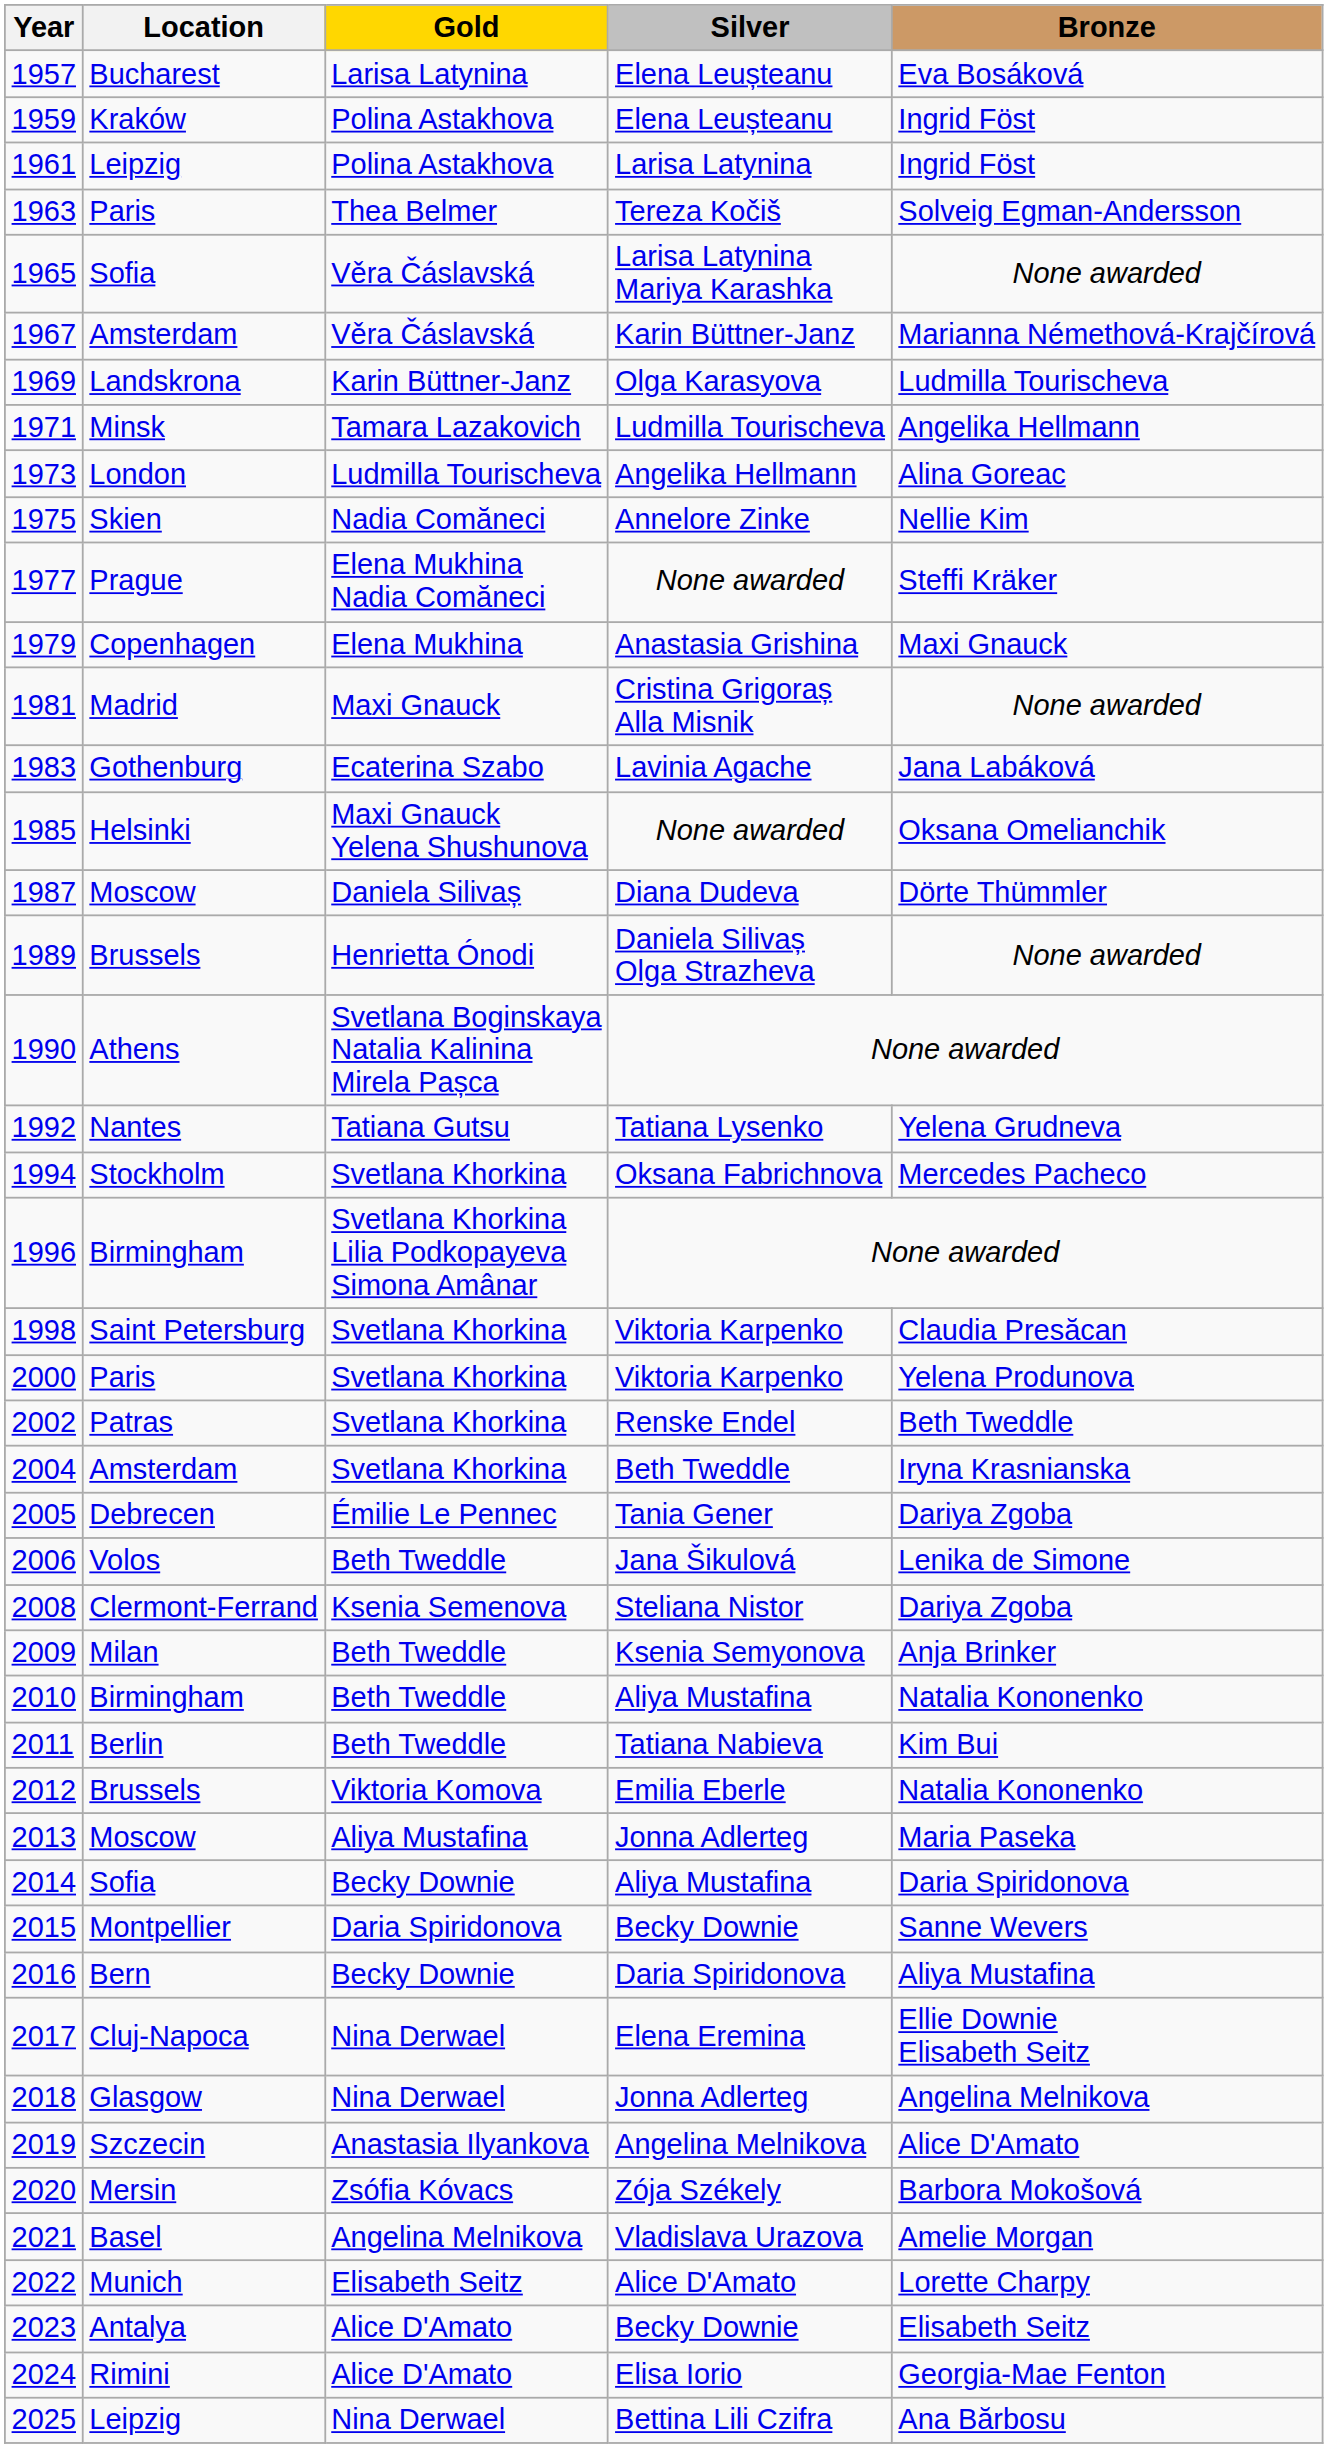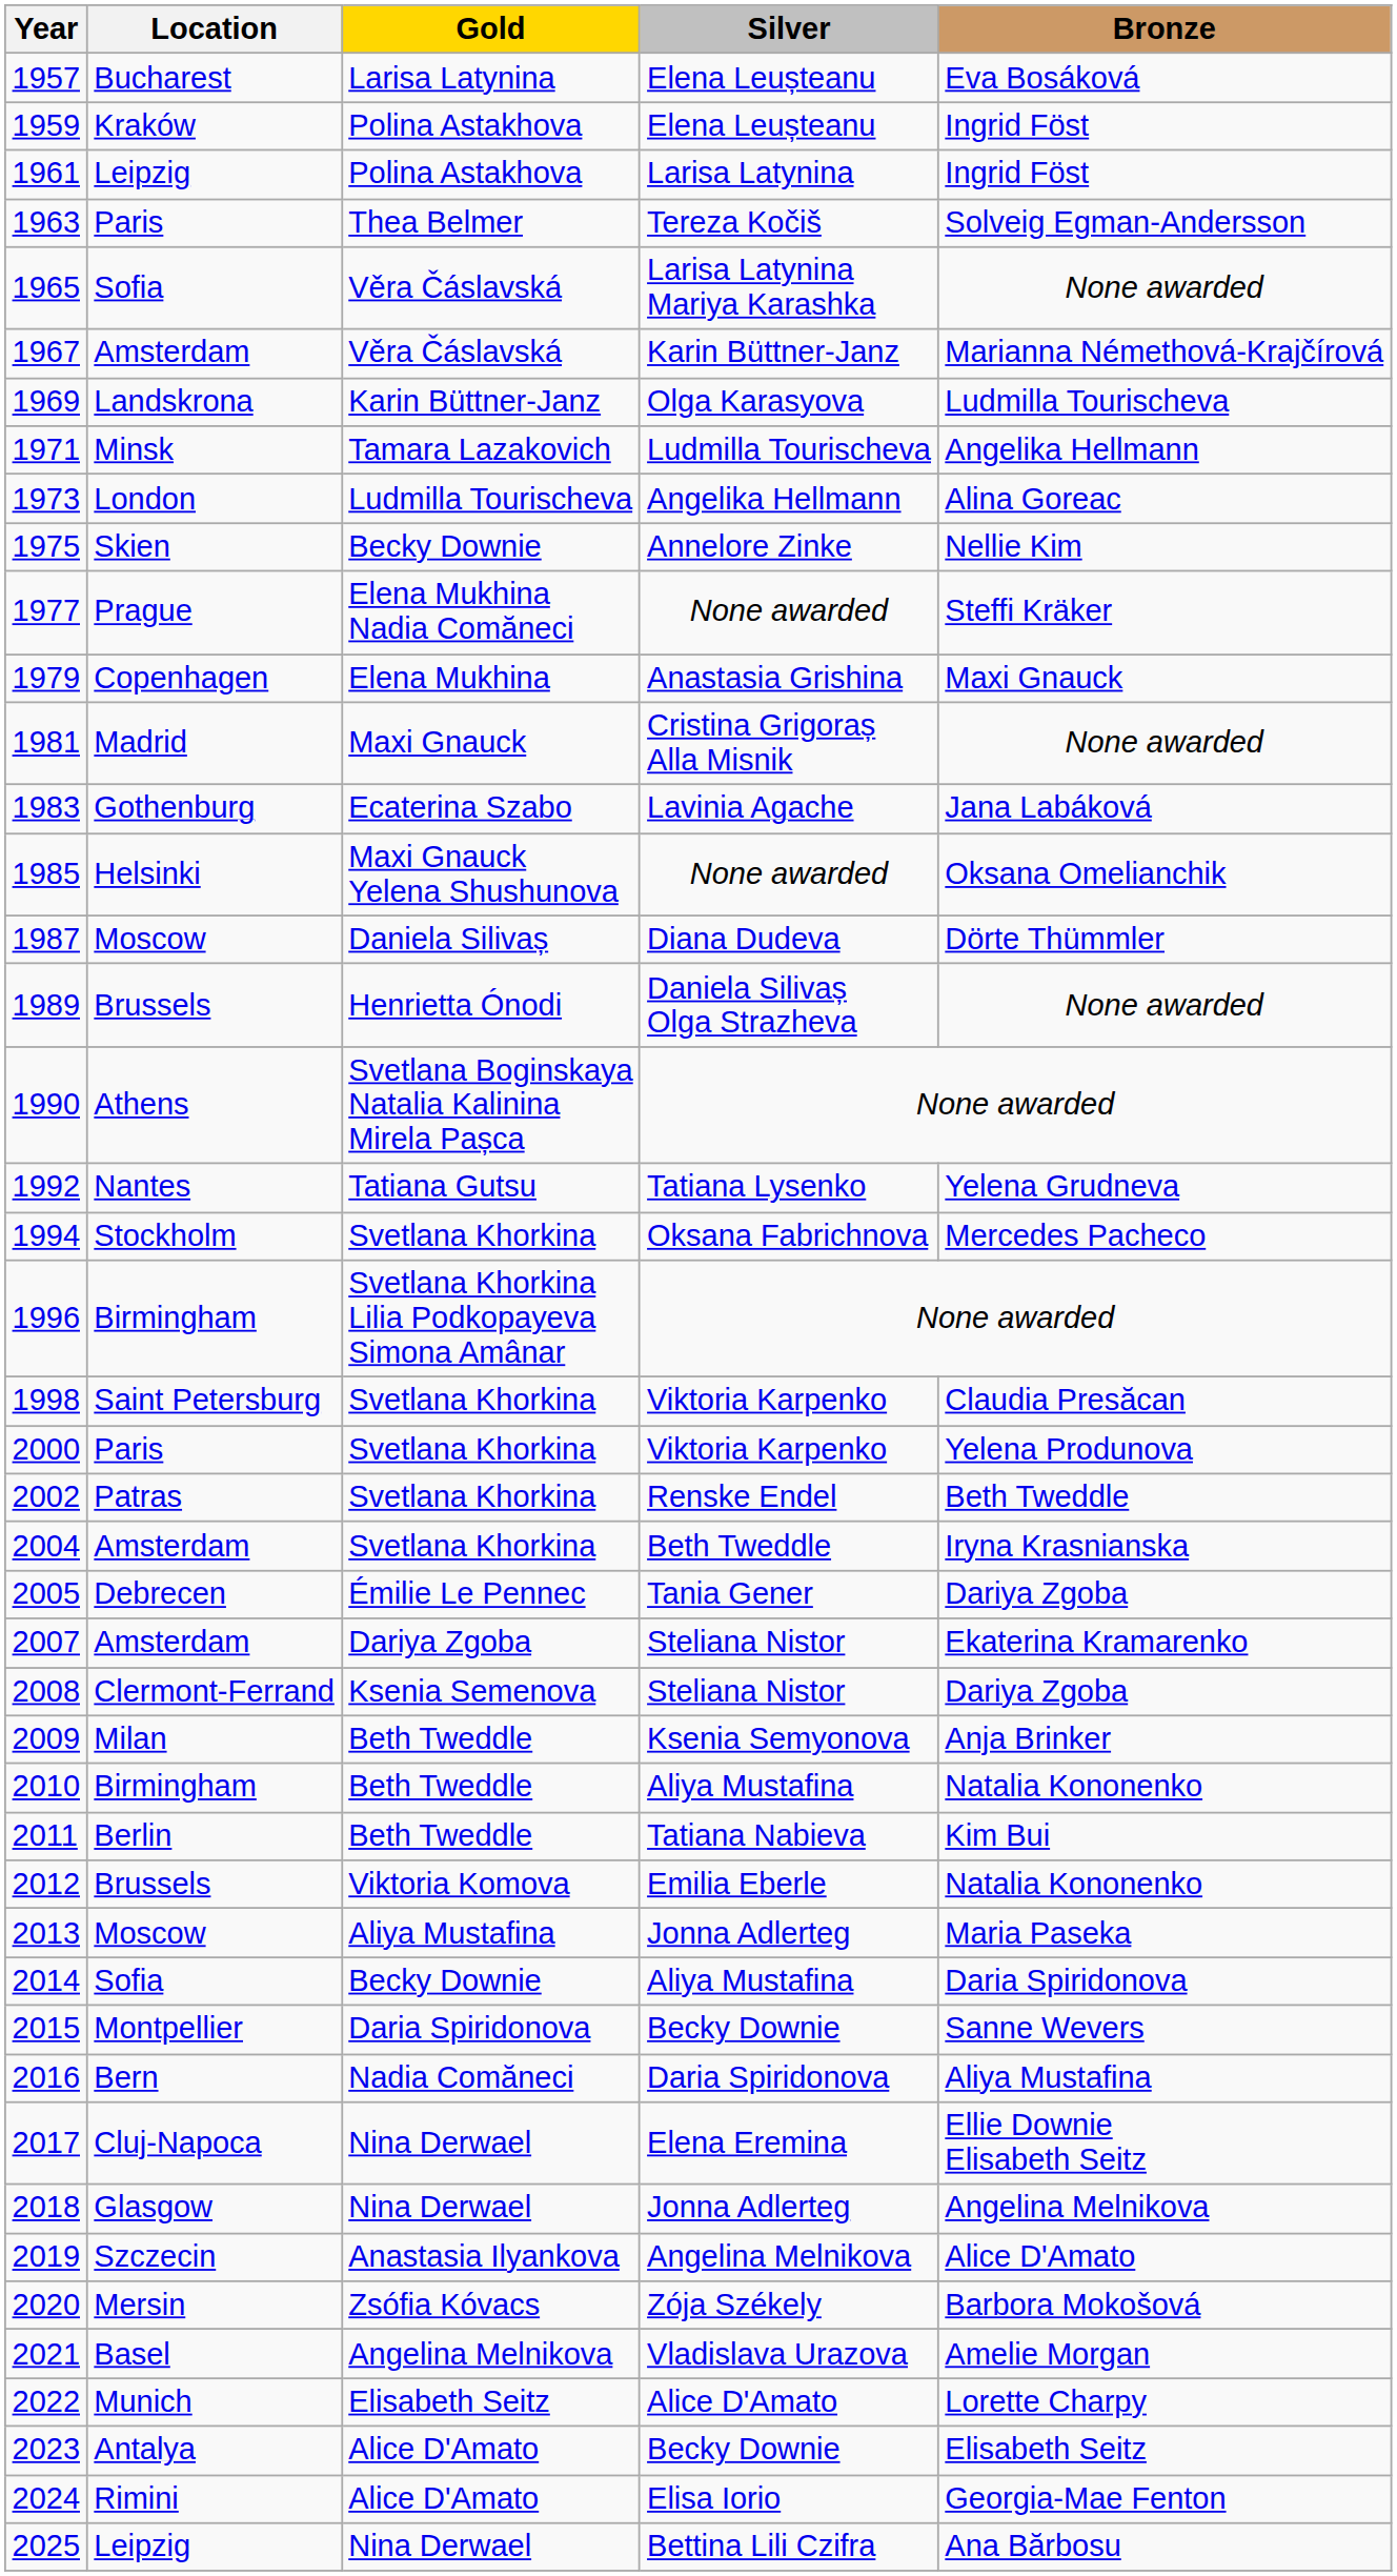 <table class="wikitable">
 <tr>
 <th>Year</th>
 <th>Location</th>
 <th style="background-color:gold;">Gold</th>
 <th style="background-color:silver;">Silver</th>
 <th style="background-color:#cc9966;">Bronze</th>
 </tr>
 <tr>
 <td><a href='#'>1957</a></td>
 <td> <a href='#'>Bucharest</a></td>
 <td> <a href='#'>Larisa Latynina</a></td>
 <td> <a href='#'>Elena Leușteanu</a></td>
 <td> <a href='#'>Eva Bosáková</a></td>
 </tr>
 <tr>
 <td><a href='#'>1959</a></td>
 <td> <a href='#'>Kraków</a></td>
 <td> <a href='#'>Polina Astakhova</a></td>
 <td> <a href='#'>Elena Leușteanu</a></td>
 <td> <a href='#'>Ingrid Föst</a></td>
 </tr>
 <tr>
 <td><a href='#'>1961</a></td>
 <td> <a href='#'>Leipzig</a></td>
 <td> <a href='#'>Polina Astakhova</a></td>
 <td> <a href='#'>Larisa Latynina</a></td>
 <td> <a href='#'>Ingrid Föst</a></td>
 </tr>
 <tr>
 <td><a href='#'>1963</a></td>
 <td> <a href='#'>Paris</a></td>
 <td> <a href='#'>Thea Belmer</a></td>
 <td> <a href='#'>Tereza Kočiš</a></td>
 <td> <a href='#'>Solveig Egman-Andersson</a></td>
 </tr>
 <tr>
 <td><a href='#'>1965</a></td>
 <td> <a href='#'>Sofia</a></td>
 <td> <a href='#'>Věra Čáslavská</a></td>
 <td> <a href='#'>Larisa Latynina</a> <br>  <a href='#'>Mariya Karashka</a></td>
 <td align="center"><em>None awarded</em></td>
 </tr>
 <tr>
 <td><a href='#'>1967</a></td>
 <td> <a href='#'>Amsterdam</a></td>
 <td> <a href='#'>Věra Čáslavská</a></td>
 <td> <a href='#'>Karin Büttner-Janz</a></td>
 <td> <a href='#'>Marianna Némethová-Krajčírová</a></td>
 </tr>
 <tr>
 <td><a href='#'>1969</a></td>
 <td> <a href='#'>Landskrona</a></td>
 <td> <a href='#'>Karin Büttner-Janz</a></td>
 <td> <a href='#'>Olga Karasyova</a></td>
 <td> <a href='#'>Ludmilla Tourischeva</a></td>
 </tr>
 <tr>
 <td><a href='#'>1971</a></td>
 <td> <a href='#'>Minsk</a></td>
 <td> <a href='#'>Tamara Lazakovich</a></td>
 <td> <a href='#'>Ludmilla Tourischeva</a></td>
 <td> <a href='#'>Angelika Hellmann</a></td>
 </tr>
 <tr>
 <td><a href='#'>1973</a></td>
 <td> <a href='#'>London</a></td>
 <td> <a href='#'>Ludmilla Tourischeva</a></td>
 <td> <a href='#'>Angelika Hellmann</a></td>
 <td> <a href='#'>Alina Goreac</a></td>
 </tr>
 <tr>
 <td><a href='#'>1975</a></td>
 <td> <a href='#'>Skien</a></td>
-<td> <a href='#'>Nadia Comăneci</a></td>
+<td> <a href='#'>Becky Downie</a></td>
 <td> <a href='#'>Annelore Zinke</a></td>
 <td> <a href='#'>Nellie Kim</a></td>
 </tr>
 <tr>
 <td><a href='#'>1977</a></td>
 <td> <a href='#'>Prague</a></td>
 <td> <a href='#'>Elena Mukhina</a> <br>  <a href='#'>Nadia Comăneci</a></td>
 <td align="center"><em>None awarded</em></td>
 <td> <a href='#'>Steffi Kräker</a></td>
 </tr>
 <tr>
 <td><a href='#'>1979</a></td>
 <td> <a href='#'>Copenhagen</a></td>
 <td> <a href='#'>Elena Mukhina</a></td>
 <td> <a href='#'>Anastasia Grishina</a></td>
 <td> <a href='#'>Maxi Gnauck</a></td>
 </tr>
 <tr>
 <td><a href='#'>1981</a></td>
 <td> <a href='#'>Madrid</a></td>
 <td> <a href='#'>Maxi Gnauck</a></td>
 <td> <a href='#'>Cristina Grigoraș</a> <br>  <a href='#'>Alla Misnik</a></td>
 <td align="center"><em>None awarded</em></td>
 </tr>
 <tr>
 <td><a href='#'>1983</a></td>
 <td> <a href='#'>Gothenburg</a></td>
 <td> <a href='#'>Ecaterina Szabo</a></td>
 <td> <a href='#'>Lavinia Agache</a></td>
 <td> <a href='#'>Jana Labáková</a></td>
 </tr>
 <tr>
 <td><a href='#'>1985</a></td>
 <td> <a href='#'>Helsinki</a></td>
 <td> <a href='#'>Maxi Gnauck</a> <br>  <a href='#'>Yelena Shushunova</a></td>
 <td align="center"><em>None awarded</em></td>
 <td> <a href='#'>Oksana Omelianchik</a></td>
 </tr>
 <tr>
 <td><a href='#'>1987</a></td>
 <td> <a href='#'>Moscow</a></td>
 <td> <a href='#'>Daniela Silivaș</a></td>
 <td> <a href='#'>Diana Dudeva</a></td>
 <td> <a href='#'>Dörte Thümmler</a></td>
 </tr>
 <tr>
 <td><a href='#'>1989</a></td>
 <td> <a href='#'>Brussels</a></td>
 <td> <a href='#'>Henrietta Ónodi</a></td>
 <td> <a href='#'>Daniela Silivaș</a> <br>  <a href='#'>Olga Strazheva</a></td>
 <td align="center"><em>None awarded</em></td>
 </tr>
 <tr>
 <td><a href='#'>1990</a></td>
 <td> <a href='#'>Athens</a></td>
 <td> <a href='#'>Svetlana Boginskaya</a> <br>  <a href='#'>Natalia Kalinina</a> <br>  <a href='#'>Mirela Pașca</a></td>
 <td align="center" colspan="2"><em>None awarded</em></td>
 </tr>
 <tr>
 <td><a href='#'>1992</a></td>
 <td> <a href='#'>Nantes</a></td>
 <td> <a href='#'>Tatiana Gutsu</a></td>
 <td> <a href='#'>Tatiana Lysenko</a></td>
 <td> <a href='#'>Yelena Grudneva</a></td>
 </tr>
 <tr>
 <td><a href='#'>1994</a></td>
 <td> <a href='#'>Stockholm</a></td>
 <td> <a href='#'>Svetlana Khorkina</a></td>
 <td> <a href='#'>Oksana Fabrichnova</a></td>
 <td> <a href='#'>Mercedes Pacheco</a></td>
 </tr>
 <tr>
 <td><a href='#'>1996</a></td>
 <td> <a href='#'>Birmingham</a></td>
 <td> <a href='#'>Svetlana Khorkina</a> <br>  <a href='#'>Lilia Podkopayeva</a> <br>  <a href='#'>Simona Amânar</a></td>
 <td align="center" colspan="2"><em>None awarded</em></td>
 </tr>
 <tr>
 <td><a href='#'>1998</a></td>
 <td> <a href='#'>Saint Petersburg</a></td>
 <td> <a href='#'>Svetlana Khorkina</a></td>
 <td> <a href='#'>Viktoria Karpenko</a></td>
 <td> <a href='#'>Claudia Presăcan</a></td>
 </tr>
 <tr>
 <td><a href='#'>2000</a></td>
 <td> <a href='#'>Paris</a></td>
 <td> <a href='#'>Svetlana Khorkina</a></td>
 <td> <a href='#'>Viktoria Karpenko</a></td>
 <td> <a href='#'>Yelena Produnova</a></td>
 </tr>
 <tr>
 <td><a href='#'>2002</a></td>
 <td> <a href='#'>Patras</a></td>
 <td> <a href='#'>Svetlana Khorkina</a></td>
 <td> <a href='#'>Renske Endel</a></td>
 <td> <a href='#'>Beth Tweddle</a></td>
 </tr>
 <tr>
 <td><a href='#'>2004</a></td>
 <td> <a href='#'>Amsterdam</a></td>
 <td> <a href='#'>Svetlana Khorkina</a></td>
 <td> <a href='#'>Beth Tweddle</a></td>
 <td> <a href='#'>Iryna Krasnianska</a></td>
 </tr>
 <tr>
 <td><a href='#'>2005</a></td>
 <td> <a href='#'>Debrecen</a></td>
 <td> <a href='#'>Émilie Le Pennec</a></td>
 <td> <a href='#'>Tania Gener</a></td>
 <td> <a href='#'>Dariya Zgoba</a></td>
 </tr>
 <tr>
-<td><a href='#'>2006</a></td>
-<td> <a href='#'>Volos</a></td>
-<td> <a href='#'>Beth Tweddle</a></td>
-<td> <a href='#'>Jana Šikulová</a></td>
-<td> <a href='#'>Lenika de Simone</a></td>
+<td><a href='#'>2007</a></td>
+<td> <a href='#'>Amsterdam</a></td>
+<td> <a href='#'>Dariya Zgoba</a></td>
+<td> <a href='#'>Steliana Nistor</a></td>
+<td> <a href='#'>Ekaterina Kramarenko</a></td>
 </tr>
 <tr>
 <td><a href='#'>2008</a></td>
 <td> <a href='#'>Clermont-Ferrand</a></td>
 <td> <a href='#'>Ksenia Semenova</a></td>
 <td> <a href='#'>Steliana Nistor</a></td>
 <td> <a href='#'>Dariya Zgoba</a></td>
 </tr>
 <tr>
 <td><a href='#'>2009</a></td>
 <td> <a href='#'>Milan</a></td>
 <td> <a href='#'>Beth Tweddle</a></td>
 <td> <a href='#'>Ksenia Semyonova</a></td>
 <td> <a href='#'>Anja Brinker</a></td>
 </tr>
 <tr>
 <td><a href='#'>2010</a></td>
 <td> <a href='#'>Birmingham</a></td>
 <td> <a href='#'>Beth Tweddle</a></td>
 <td> <a href='#'>Aliya Mustafina</a></td>
 <td> <a href='#'>Natalia Kononenko</a></td>
 </tr>
 <tr>
 <td><a href='#'>2011</a></td>
 <td> <a href='#'>Berlin</a></td>
 <td> <a href='#'>Beth Tweddle</a></td>
 <td> <a href='#'>Tatiana Nabieva</a></td>
 <td> <a href='#'>Kim Bui</a></td>
 </tr>
 <tr>
 <td><a href='#'>2012</a></td>
 <td> <a href='#'>Brussels</a></td>
 <td> <a href='#'>Viktoria Komova</a></td>
 <td> <a href='#'>Emilia Eberle</a></td>
 <td> <a href='#'>Natalia Kononenko</a></td>
 </tr>
 <tr>
 <td><a href='#'>2013</a></td>
 <td> <a href='#'>Moscow</a></td>
 <td> <a href='#'>Aliya Mustafina</a></td>
 <td> <a href='#'>Jonna Adlerteg</a></td>
 <td> <a href='#'>Maria Paseka</a></td>
 </tr>
 <tr>
 <td><a href='#'>2014</a></td>
 <td> <a href='#'>Sofia</a></td>
 <td> <a href='#'>Becky Downie</a></td>
 <td> <a href='#'>Aliya Mustafina</a></td>
 <td> <a href='#'>Daria Spiridonova</a></td>
 </tr>
 <tr>
 <td><a href='#'>2015</a></td>
 <td> <a href='#'>Montpellier</a></td>
 <td> <a href='#'>Daria Spiridonova</a></td>
 <td> <a href='#'>Becky Downie</a></td>
 <td> <a href='#'>Sanne Wevers</a></td>
 </tr>
 <tr>
 <td><a href='#'>2016</a></td>
 <td> <a href='#'>Bern</a></td>
-<td> <a href='#'>Becky Downie</a></td>
+<td> <a href='#'>Nadia Comăneci</a></td>
 <td> <a href='#'>Daria Spiridonova</a></td>
 <td> <a href='#'>Aliya Mustafina</a></td>
 </tr>
 <tr>
 <td><a href='#'>2017</a></td>
 <td> <a href='#'>Cluj-Napoca</a></td>
 <td> <a href='#'>Nina Derwael</a></td>
 <td> <a href='#'>Elena Eremina</a></td>
 <td> <a href='#'>Ellie Downie</a> <br>  <a href='#'>Elisabeth Seitz</a></td>
 </tr>
 <tr>
 <td><a href='#'>2018</a></td>
 <td> <a href='#'>Glasgow</a></td>
 <td> <a href='#'>Nina Derwael</a></td>
 <td> <a href='#'>Jonna Adlerteg</a></td>
 <td> <a href='#'>Angelina Melnikova</a></td>
 </tr>
 <tr>
 <td><a href='#'>2019</a></td>
 <td> <a href='#'>Szczecin</a></td>
 <td> <a href='#'>Anastasia Ilyankova</a></td>
 <td> <a href='#'>Angelina Melnikova</a></td>
 <td> <a href='#'>Alice D'Amato</a></td>
 </tr>
 <tr>
 <td><a href='#'>2020</a></td>
 <td> <a href='#'>Mersin</a></td>
 <td> <a href='#'>Zsófia Kóvacs</a></td>
 <td> <a href='#'>Zója Székely</a></td>
 <td> <a href='#'>Barbora Mokošová</a></td>
 </tr>
 <tr>
 <td><a href='#'>2021</a></td>
 <td> <a href='#'>Basel</a></td>
 <td> <a href='#'>Angelina Melnikova</a></td>
 <td> <a href='#'>Vladislava Urazova</a></td>
 <td> <a href='#'>Amelie Morgan</a></td>
 </tr>
 <tr>
 <td><a href='#'>2022</a></td>
 <td> <a href='#'>Munich</a></td>
 <td> <a href='#'>Elisabeth Seitz</a></td>
 <td> <a href='#'>Alice D'Amato</a></td>
 <td> <a href='#'>Lorette Charpy</a></td>
 </tr>
 <tr>
 <td><a href='#'>2023</a></td>
 <td> <a href='#'>Antalya</a></td>
 <td> <a href='#'>Alice D'Amato</a></td>
 <td> <a href='#'>Becky Downie</a></td>
 <td> <a href='#'>Elisabeth Seitz</a></td>
 </tr>
 <tr>
 <td><a href='#'>2024</a></td>
 <td> <a href='#'>Rimini</a></td>
 <td> <a href='#'>Alice D'Amato</a></td>
 <td> <a href='#'>Elisa Iorio</a></td>
 <td> <a href='#'>Georgia-Mae Fenton</a></td>
 </tr>
 <tr>
 <td><a href='#'>2025</a></td>
 <td> <a href='#'>Leipzig</a></td>
 <td> <a href='#'>Nina Derwael</a></td>
 <td> <a href='#'>Bettina Lili Czifra</a></td>
 <td> <a href='#'>Ana Bărbosu</a></td>
 </tr>
 </table>
